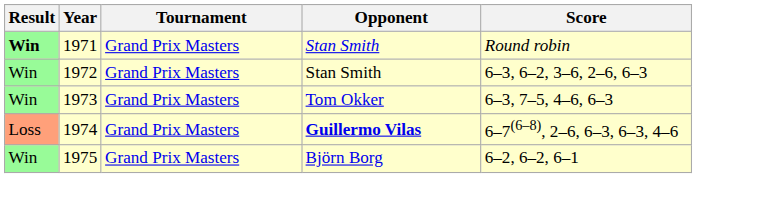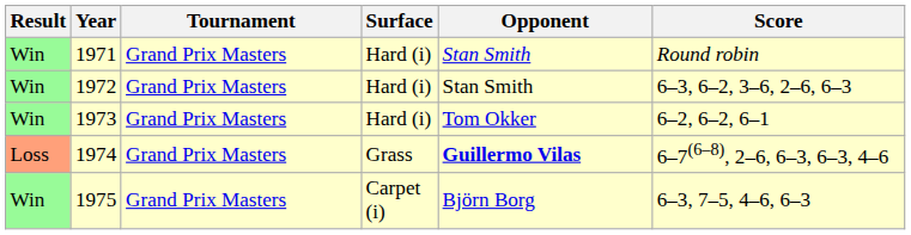 <table class="sortable wikitable">
 <tr>
 <th style="width:40px">Result</th>
 <th style="width:30px">Year</th>
 <th style="width:180px">Tournament</th>
+<th style="width:50px">Surface</th>
 <th style="width:160px">Opponent</th>
 <th style="width:190px" class="unsortable">Score</th>
 </tr>
 <tr style="background:#ffc;">
-<td style="background:#98fb98;"><strong>Win</strong></td>
+<td style="background:#98fb98;">Win</td>
 <td>1971</td>
 <td><a href='#'>Grand Prix Masters</a></td>
+<td>Hard (i)</td>
 <td><em> <a href='#'>Stan Smith</a></em></td>
 <td><em>Round robin</em></td>
 </tr>
 <tr style="background:#ffc;">
 <td style="background:#98fb98;">Win</td>
 <td>1972</td>
 <td><a href='#'>Grand Prix Masters</a></td>
+<td>Hard (i)</td>
 <td> Stan Smith</td>
 <td>6–3, 6–2, 3–6, 2–6, 6–3</td>
 </tr>
 <tr style="background:#ffc;">
 <td style="background:#98fb98;">Win</td>
 <td>1973</td>
 <td><a href='#'>Grand Prix Masters</a></td>
+<td>Hard (i)</td>
 <td> <a href='#'>Tom Okker</a></td>
-<td>6–3, 7–5, 4–6, 6–3</td>
+<td>6–2, 6–2, 6–1</td>
 </tr>
 <tr style="background:#ffc;">
 <td style="background:#ffa07a;">Loss</td>
 <td>1974</td>
 <td><a href='#'>Grand Prix Masters</a></td>
+<td>Grass</td>
 <td><strong> <a href='#'>Guillermo Vilas</a></strong></td>
 <td>6–7<sup>(6–8)</sup>, 2–6, 6–3, 6–3, 4–6</td>
 </tr>
 <tr style="background:#ffc;">
 <td style="background:#98fb98;">Win</td>
 <td>1975</td>
 <td><a href='#'>Grand Prix Masters</a></td>
+<td>Carpet (i)</td>
 <td> <a href='#'>Björn Borg</a></td>
-<td>6–2, 6–2, 6–1</td>
+<td>6–3, 7–5, 4–6, 6–3</td>
 </tr>
 </table>
